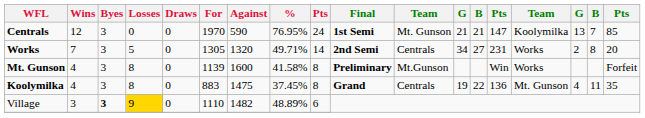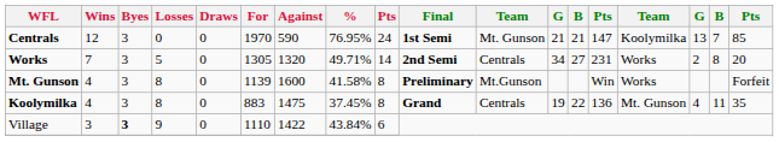 <table class="wikitable">
 <tr>
 <th style="color:crimson">WFL</th>
 <th style="color:crimson">Wins</th>
 <th style="color:crimson">Byes</th>
 <th style="color:crimson">Losses</th>
 <th style="color:crimson">Draws</th>
 <th style="color:crimson">For</th>
 <th style="color:crimson">Against</th>
 <th style="color:crimson">%</th>
 <th style="color:crimson">Pts</th>
 <th style="color:green">Final</th>
 <th style="color:green">Team</th>
 <th style="color:green">G</th>
 <th style="color:green">B</th>
 <th style="color:green">Pts</th>
 <th style="color:green">Team</th>
 <th style="color:green">G</th>
 <th style="color:green">B</th>
 <th style="color:green">Pts</th>
 </tr>
 <tr>
 <td><strong>	Centrals	</strong></td>
 <td>12</td>
 <td>3</td>
 <td>0</td>
 <td>0</td>
 <td>1970</td>
 <td>590</td>
 <td>76.95%</td>
 <td>24</td>
 <td><strong>1st Semi</strong></td>
 <td>Mt. Gunson</td>
 <td>21</td>
 <td>21</td>
 <td>147</td>
 <td>Koolymilka</td>
 <td>13</td>
 <td>7</td>
 <td>85</td>
 </tr>
 <tr>
 <td><strong>	Works	</strong></td>
 <td>7</td>
 <td>3</td>
 <td>5</td>
 <td>0</td>
 <td>1305</td>
 <td>1320</td>
 <td>49.71%</td>
 <td>14</td>
 <td><strong>2nd Semi</strong></td>
 <td>Centrals</td>
 <td>34</td>
 <td>27</td>
 <td>231</td>
 <td>Works</td>
 <td>2</td>
 <td>8</td>
 <td>20</td>
 </tr>
 <tr>
 <td><strong>	Mt. Gunson	</strong></td>
 <td>4</td>
 <td>3</td>
 <td>8</td>
 <td>0</td>
 <td>1139</td>
 <td>1600</td>
 <td>41.58%</td>
 <td>8</td>
 <td><strong>Preliminary</strong></td>
 <td>Mt.Gunson</td>
 <td></td>
 <td></td>
 <td>Win</td>
 <td>Works</td>
 <td></td>
 <td></td>
 <td>Forfeit</td>
 </tr>
 <tr>
 <td><strong>	Koolymilka	</strong></td>
 <td>4</td>
 <td>3</td>
 <td>8</td>
 <td>0</td>
 <td>883</td>
 <td>1475</td>
 <td>37.45%</td>
 <td>8</td>
 <td><strong>Grand</strong></td>
 <td>Centrals</td>
 <td>19</td>
 <td>22</td>
 <td>136</td>
 <td>Mt. Gunson</td>
 <td>4</td>
 <td>11</td>
 <td>35</td>
 </tr>
 <tr>
 <td>Village</td>
 <td>3</td>
 <td><strong>3</strong></td>
-<td style="background: gold;">9</td>
+<td>9</td>
 <td>0</td>
 <td>1110</td>
-<td>1482</td>
-<td>48.89%</td>
+<td>1422</td>
+<td>43.84%</td>
 <td>6</td>
 </tr>
 <tr>
 </tr>
 </table>
